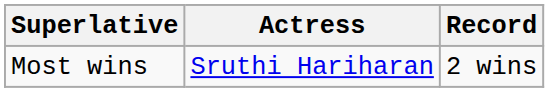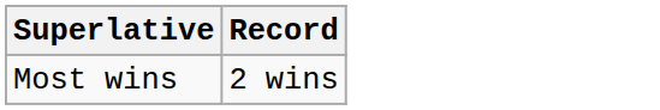 <table class="wikitable">
 <tr>
 <th>Superlative</th>
-<th>Actress</th>
 <th>Record</th>
 </tr>
 <tr>
 <td>Most wins</td>
-<td><a href='#'>Sruthi Hariharan</a></td>
 <td>2 wins</td>
 </tr>
 </table>
